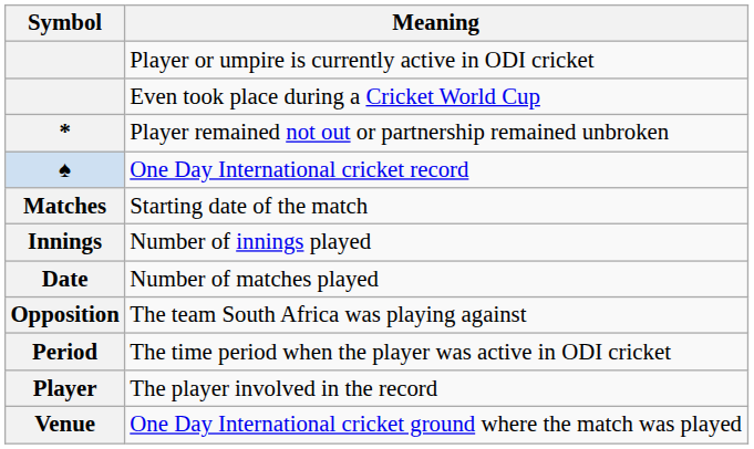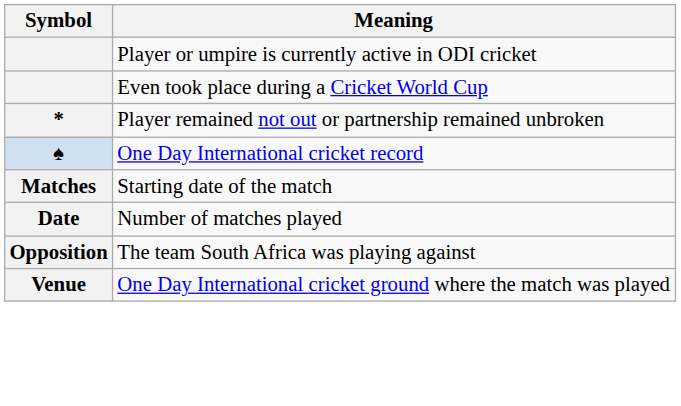 <table class="wikitable plainrowheaders">
 <tr>
 <th scope=col>Symbol</th>
 <th scope=col>Meaning</th>
 </tr>
 <tr>
 <th scope=row></th>
 <td>Player or umpire is currently active in ODI cricket</td>
 </tr>
 <tr>
 <th scope=row></th>
 <td>Even took place during a <a href='#'>Cricket World Cup</a></td>
 </tr>
 <tr>
 <th scope=row>*</th>
 <td>Player remained <a href='#'>not out</a> or partnership remained unbroken</td>
 </tr>
 <tr>
 <th scope=row style=background:#cee0f2;>♠</th>
 <td><a href='#'>One Day International cricket record</a></td>
 </tr>
 <tr>
 <th scope=row>Matches</th>
 <td>Starting date of the match</td>
 </tr>
 <tr>
-<th scope=row>Innings</th>
-<td>Number of <a href='#'>innings</a> played</td>
-</tr>
-<tr>
 <th scope=row>Date</th>
 <td>Number of matches played</td>
 </tr>
 <tr>
 <th scope=row>Opposition</th>
 <td>The team South Africa was playing against</td>
 </tr>
 <tr>
-<th scope=row>Period</th>
-<td>The time period when the player was active in ODI cricket</td>
-</tr>
-<tr>
-<th scope=row>Player</th>
-<td>The player involved in the record</td>
-</tr>
-<tr>
 <th scope=row>Venue</th>
 <td><a href='#'>One Day International cricket ground</a> where the match was played</td>
 </tr>
 </table>
